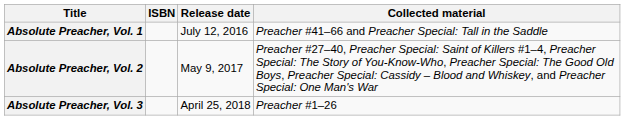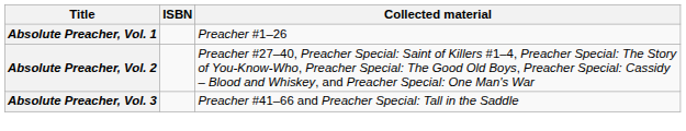 <table class="wikitable">
 <tr>
 <th scope="col">Title</th>
 <th scope="col">ISBN</th>
-<th scope="col">Release date</th>
 <th scope="col">Collected material</th>
 </tr>
 <tr>
 <th scope="row" style="white-space: nowrap;"><em>Absolute Preacher, Vol. 1</em></th>
 <td style="white-space: nowrap;"></td>
-<td>July 12, 2016</td>
-<td><em>Preacher</em> #41–66 and <em>Preacher Special: Tall in the Saddle</em></td>
+<td><em>Preacher</em> #1–26</td>
 </tr>
 <tr>
 <th scope="row"><em>Absolute Preacher, Vol. 2</em></th>
 <td></td>
-<td>May 9, 2017</td>
 <td><em>Preacher</em> #27–40, <em>Preacher Special: Saint of Killers</em> #1–4, <em>Preacher Special: The Story of You-Know-Who</em>, <em>Preacher Special: The Good Old Boys</em>, <em>Preacher Special: Cassidy – Blood and Whiskey</em>, and <em>Preacher Special: One Man's War</em></td>
 </tr>
 <tr>
 <th scope="row"><em>Absolute Preacher, Vol. 3</em></th>
 <td></td>
-<td style="white-space: nowrap;">April 25, 2018</td>
-<td><em>Preacher</em> #1–26</td>
+<td><em>Preacher</em> #41–66 and <em>Preacher Special: Tall in the Saddle</em></td>
 </tr>
 </table>
